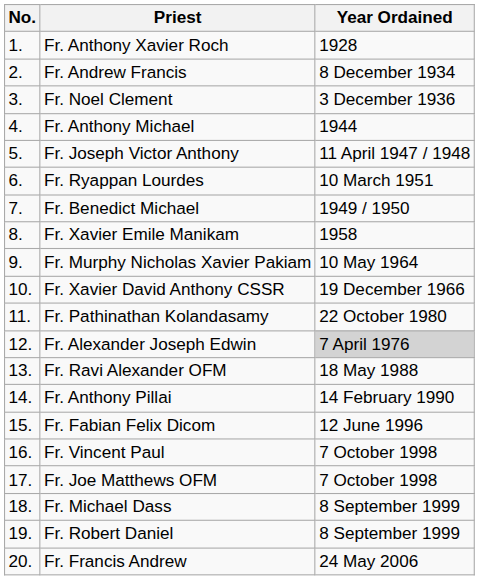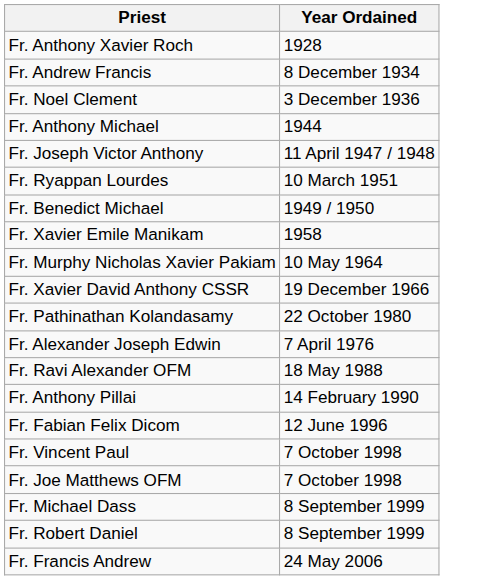 <table class="wikitable">
 <tr>
-<th>No.</th>
 <th>Priest</th>
 <th>Year Ordained</th>
 </tr>
 <tr>
-<td>1.</td>
 <td>Fr. Anthony Xavier Roch</td>
 <td>1928</td>
 </tr>
 <tr>
-<td>2.</td>
 <td>Fr. Andrew Francis</td>
 <td>8 December 1934</td>
 </tr>
 <tr>
-<td>3.</td>
 <td>Fr. Noel Clement</td>
 <td>3 December 1936</td>
 </tr>
 <tr>
-<td>4.</td>
 <td>Fr. Anthony Michael</td>
 <td>1944</td>
 </tr>
 <tr>
-<td>5.</td>
 <td>Fr. Joseph Victor Anthony</td>
 <td>11 April 1947 / 1948</td>
 </tr>
 <tr>
-<td>6.</td>
 <td>Fr. Ryappan Lourdes</td>
 <td>10 March 1951</td>
 </tr>
 <tr>
-<td>7.</td>
 <td>Fr. Benedict Michael</td>
 <td>1949 / 1950</td>
 </tr>
 <tr>
-<td>8.</td>
 <td>Fr. Xavier Emile Manikam</td>
 <td>1958</td>
 </tr>
 <tr>
-<td>9.</td>
 <td>Fr. Murphy Nicholas Xavier Pakiam</td>
 <td>10 May 1964</td>
 </tr>
 <tr>
-<td>10.</td>
 <td>Fr. Xavier David Anthony CSSR</td>
 <td>19 December 1966</td>
 </tr>
 <tr>
-<td>11.</td>
 <td>Fr. Pathinathan Kolandasamy</td>
 <td>22 October 1980</td>
 </tr>
 <tr>
-<td>12.</td>
 <td>Fr. Alexander Joseph Edwin</td>
-<td style="background: lightgrey;">7 April 1976</td>
+<td>7 April 1976</td>
 </tr>
 <tr>
-<td>13.</td>
 <td>Fr. Ravi Alexander OFM</td>
 <td>18 May 1988</td>
 </tr>
 <tr>
-<td>14.</td>
 <td>Fr. Anthony Pillai</td>
 <td>14 February 1990</td>
 </tr>
 <tr>
-<td>15.</td>
 <td>Fr. Fabian Felix Dicom</td>
 <td>12 June 1996</td>
 </tr>
 <tr>
-<td>16.</td>
 <td>Fr. Vincent Paul</td>
 <td>7 October 1998</td>
 </tr>
 <tr>
-<td>17.</td>
 <td>Fr. Joe Matthews OFM</td>
 <td>7 October 1998</td>
 </tr>
 <tr>
-<td>18.</td>
 <td>Fr. Michael Dass</td>
 <td>8 September 1999</td>
 </tr>
 <tr>
-<td>19.</td>
 <td>Fr. Robert Daniel</td>
 <td>8 September 1999</td>
 </tr>
 <tr>
-<td>20.</td>
 <td>Fr. Francis Andrew</td>
 <td>24 May 2006</td>
 </tr>
 </table>
